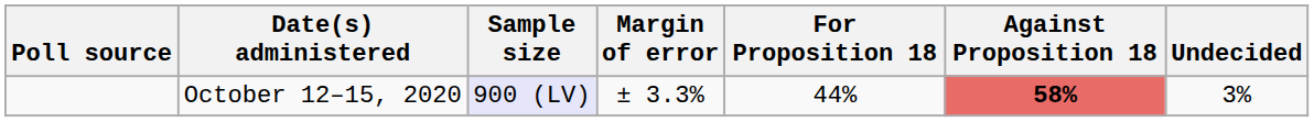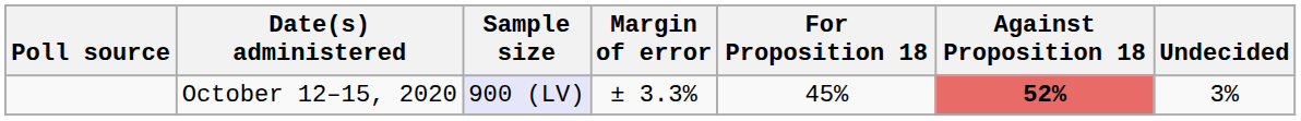 <table class="wikitable" style="font-size:90%;text-align:center;">
 <tr valign=bottom>
 <th>Poll source</th>
 <th>Date(s)<br>administered</th>
 <th>Sample<br>size</th>
 <th>Margin<br>of error</th>
 <th style="width:100px;">For Proposition 18</th>
 <th style="width:100px;">Against Proposition 18</th>
 <th>Undecided</th>
 </tr>
 <tr>
 <td style="text-align:left;"></td>
 <td>October 12–15, 2020</td>
 <td style="background: lavender;">900 (LV)</td>
 <td>± 3.3%</td>
-<td>44%</td>
-<td style="background: rgb(233, 107, 103);"><strong>58%</strong></td>
+<td>45%</td>
+<td style="background: rgb(233, 107, 103);"><strong>52%</strong></td>
 <td>3%</td>
 </tr>
 </table>
